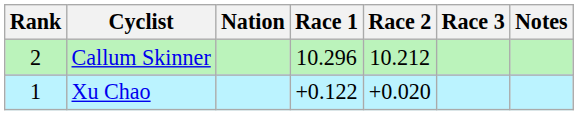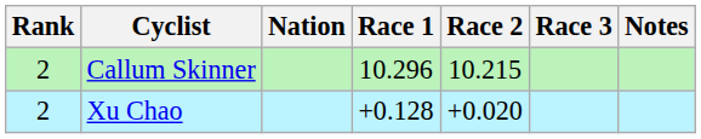 <table class="wikitable sortable" style="text-align:center;">
 <tr>
 <th>Rank</th>
 <th>Cyclist</th>
 <th>Nation</th>
 <th>Race 1</th>
 <th>Race 2</th>
 <th>Race 3</th>
 <th>Notes</th>
 </tr>
 <tr bgcolor=bbf3bb>
 <td>2</td>
 <td align=left><a href='#'>Callum Skinner</a></td>
 <td align=left></td>
 <td>10.296</td>
-<td>10.212</td>
+<td>10.215</td>
 <td></td>
 <td></td>
 </tr>
 <tr bgcolor=bbf3ff>
-<td>1</td>
+<td>2</td>
 <td align=left><a href='#'>Xu Chao</a></td>
 <td align=left></td>
-<td data-sort-value=10.421>+0.122</td>
+<td data-sort-value=10.421>+0.128</td>
 <td data-sort-value=10.412>+0.020</td>
 <td></td>
 <td></td>
 </tr>
 </table>
